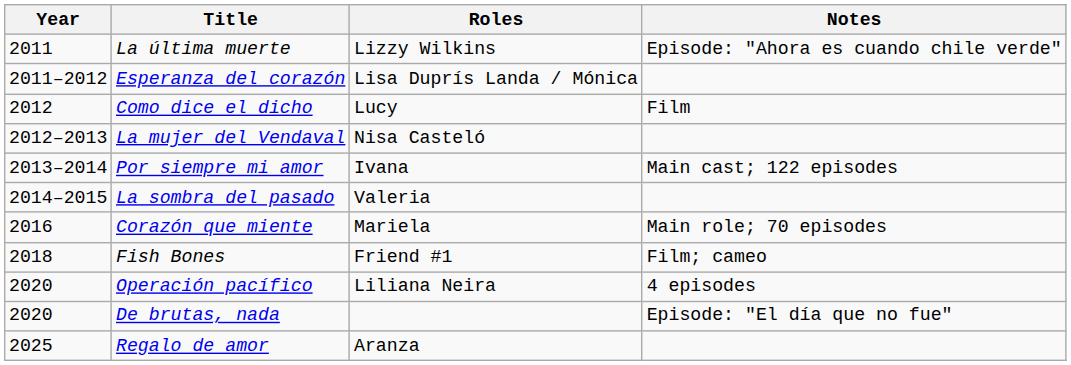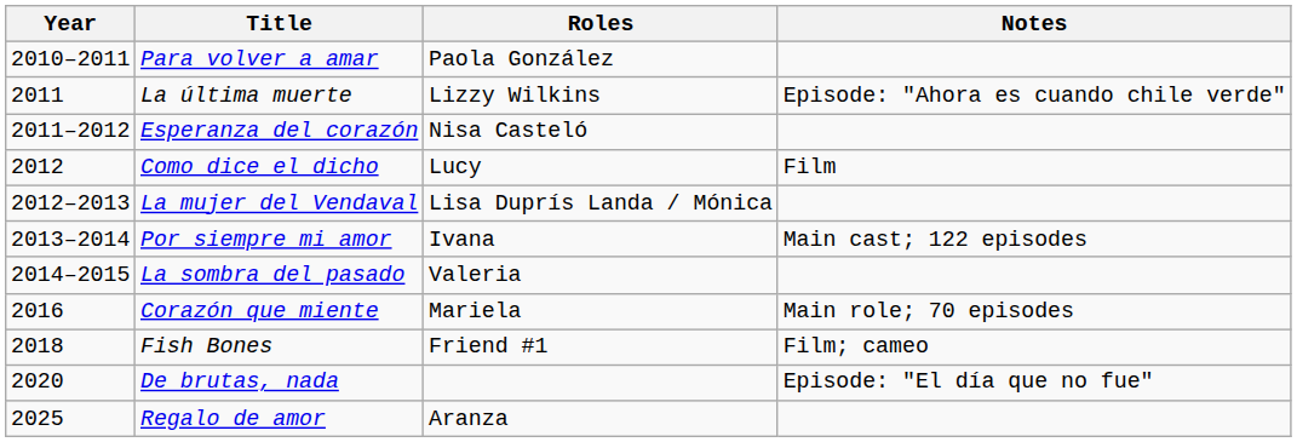 <table class="wikitable sortable">
 <tr>
 <th>Year</th>
 <th>Title</th>
 <th>Roles</th>
 <th>Notes</th>
+</tr>
+<tr>
+<td>2010–2011</td>
+<td><em><a href='#'>Para volver a amar</a></em></td>
+<td>Paola González</td>
+<td></td>
 </tr>
 <tr>
 <td>2011</td>
 <td><em>La última muerte</em></td>
 <td>Lizzy Wilkins</td>
 <td>Episode: "Ahora es cuando chile verde"</td>
 </tr>
 <tr>
 <td>2011–2012</td>
 <td><em><a href='#'>Esperanza del corazón</a></em></td>
-<td>Lisa Duprís Landa / Mónica</td>
+<td>Nisa Casteló</td>
 <td></td>
 </tr>
 <tr>
 <td>2012</td>
 <td><em><a href='#'>Como dice el dicho</a></em></td>
 <td>Lucy</td>
 <td>Film</td>
 </tr>
 <tr>
 <td>2012–2013</td>
 <td><em><a href='#'>La mujer del Vendaval</a></em></td>
-<td>Nisa Casteló</td>
+<td>Lisa Duprís Landa / Mónica</td>
 <td></td>
 </tr>
 <tr>
 <td>2013–2014</td>
 <td><em><a href='#'>Por siempre mi amor</a></em></td>
 <td>Ivana</td>
 <td>Main cast; 122 episodes</td>
 </tr>
 <tr>
 <td>2014–2015</td>
 <td><em><a href='#'>La sombra del pasado</a></em></td>
 <td>Valeria</td>
 <td></td>
 </tr>
 <tr>
 <td>2016</td>
 <td><em><a href='#'>Corazón que miente</a></em></td>
 <td>Mariela</td>
 <td>Main role; 70 episodes</td>
 </tr>
 <tr>
 <td>2018</td>
 <td><em>Fish Bones</em></td>
 <td>Friend #1</td>
 <td>Film; cameo</td>
 </tr>
 <tr>
 <td>2020</td>
-<td><em><a href='#'>Operación pacífico</a></em></td>
-<td>Liliana Neira</td>
-<td>4 episodes</td>
-</tr>
-<tr>
-<td>2020</td>
 <td><em><a href='#'>De brutas, nada</a></em></td>
 <td></td>
 <td>Episode: "El día que no fue"</td>
 </tr>
 <tr>
 <td>2025</td>
 <td><em><a href='#'>Regalo de amor</a></em></td>
 <td>Aranza</td>
 <td></td>
 </tr>
 </table>
